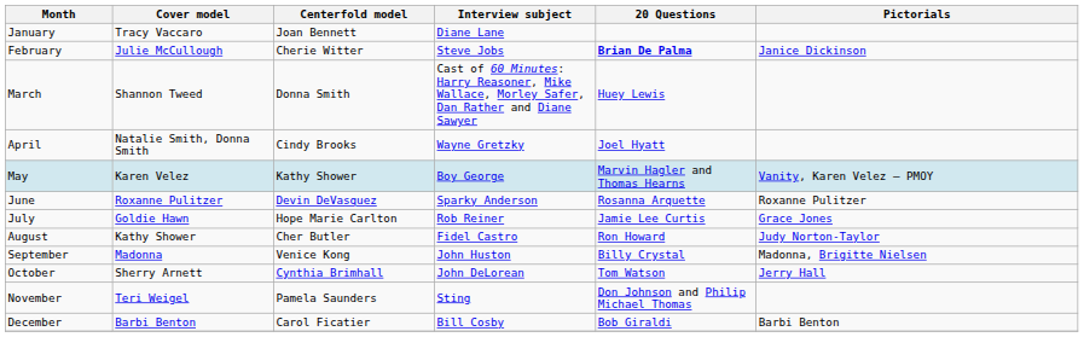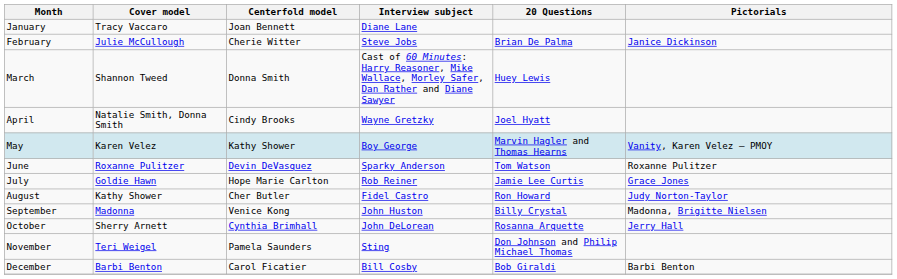 <table class="wikitable">
 <tr>
 <th width="10%">Month</th>
 <th width="15%">Cover model</th>
 <th width="15%">Centerfold model</th>
 <th width="15%">Interview subject</th>
 <th width="15%">20 Questions</th>
 <th width="30%">Pictorials</th>
 </tr>
 <tr>
 <td>January</td>
 <td>Tracy Vaccaro</td>
 <td>Joan Bennett</td>
 <td><a href='#'>Diane Lane</a></td>
 <td></td>
 </tr>
 <tr>
 <td>February</td>
 <td><a href='#'>Julie McCullough</a></td>
 <td>Cherie Witter</td>
 <td><a href='#'>Steve Jobs</a></td>
-<td><strong><a href='#'>Brian De Palma</a></strong></td>
+<td><a href='#'>Brian De Palma</a></td>
 <td><a href='#'>Janice Dickinson</a></td>
 </tr>
 <tr>
 <td>March</td>
 <td>Shannon Tweed</td>
 <td>Donna Smith</td>
 <td>Cast of <em><a href='#'>60 Minutes</a></em>: <a href='#'>Harry Reasoner</a>, <a href='#'>Mike Wallace</a>, <a href='#'>Morley Safer</a>, <a href='#'>Dan Rather</a> and <a href='#'>Diane Sawyer</a></td>
 <td><a href='#'>Huey Lewis</a></td>
 <td></td>
 </tr>
 <tr>
 <td>April</td>
 <td>Natalie Smith, Donna Smith</td>
 <td>Cindy Brooks</td>
 <td><a href='#'>Wayne Gretzky</a></td>
 <td><a href='#'>Joel Hyatt</a></td>
 <td></td>
 </tr>
 <tr style="background:#D1E8EF;">
 <td>May</td>
 <td>Karen Velez</td>
 <td>Kathy Shower</td>
 <td><a href='#'>Boy George</a></td>
 <td><a href='#'>Marvin Hagler</a>  and <a href='#'>Thomas Hearns</a></td>
 <td><a href='#'>Vanity</a>, Karen Velez – PMOY</td>
 </tr>
 <tr>
 <td>June</td>
 <td><a href='#'>Roxanne Pulitzer</a></td>
 <td><a href='#'>Devin DeVasquez</a></td>
 <td><a href='#'>Sparky Anderson</a></td>
-<td><a href='#'>Rosanna Arquette</a></td>
+<td><a href='#'>Tom Watson</a></td>
 <td>Roxanne Pulitzer</td>
 </tr>
 <tr>
 <td>July</td>
 <td><a href='#'>Goldie Hawn</a></td>
 <td>Hope Marie Carlton</td>
 <td><a href='#'>Rob Reiner</a></td>
 <td><a href='#'>Jamie Lee Curtis</a></td>
 <td><a href='#'>Grace Jones</a></td>
 </tr>
 <tr>
 <td>August</td>
 <td>Kathy Shower</td>
 <td>Cher Butler</td>
 <td><a href='#'>Fidel Castro</a></td>
 <td><a href='#'>Ron Howard</a></td>
 <td><a href='#'>Judy Norton-Taylor</a></td>
 </tr>
 <tr>
 <td>September</td>
 <td><a href='#'>Madonna</a></td>
 <td>Venice Kong</td>
 <td><a href='#'>John Huston</a></td>
 <td><a href='#'>Billy Crystal</a></td>
 <td>Madonna, <a href='#'>Brigitte Nielsen</a></td>
 </tr>
 <tr>
 <td>October</td>
 <td>Sherry Arnett</td>
 <td><a href='#'>Cynthia Brimhall</a></td>
 <td><a href='#'>John DeLorean</a></td>
-<td><a href='#'>Tom Watson</a></td>
+<td><a href='#'>Rosanna Arquette</a></td>
 <td><a href='#'>Jerry Hall</a></td>
 </tr>
 <tr>
 <td>November</td>
 <td><a href='#'>Teri Weigel</a></td>
 <td>Pamela Saunders</td>
 <td><a href='#'>Sting</a></td>
 <td><a href='#'>Don Johnson</a> and <a href='#'>Philip Michael Thomas</a></td>
 <td></td>
 </tr>
 <tr>
 <td>December</td>
 <td><a href='#'>Barbi Benton</a></td>
 <td>Carol Ficatier</td>
 <td><a href='#'>Bill Cosby</a></td>
 <td><a href='#'>Bob Giraldi</a></td>
 <td>Barbi Benton</td>
 </tr>
 <tr>
 </tr>
 </table>
